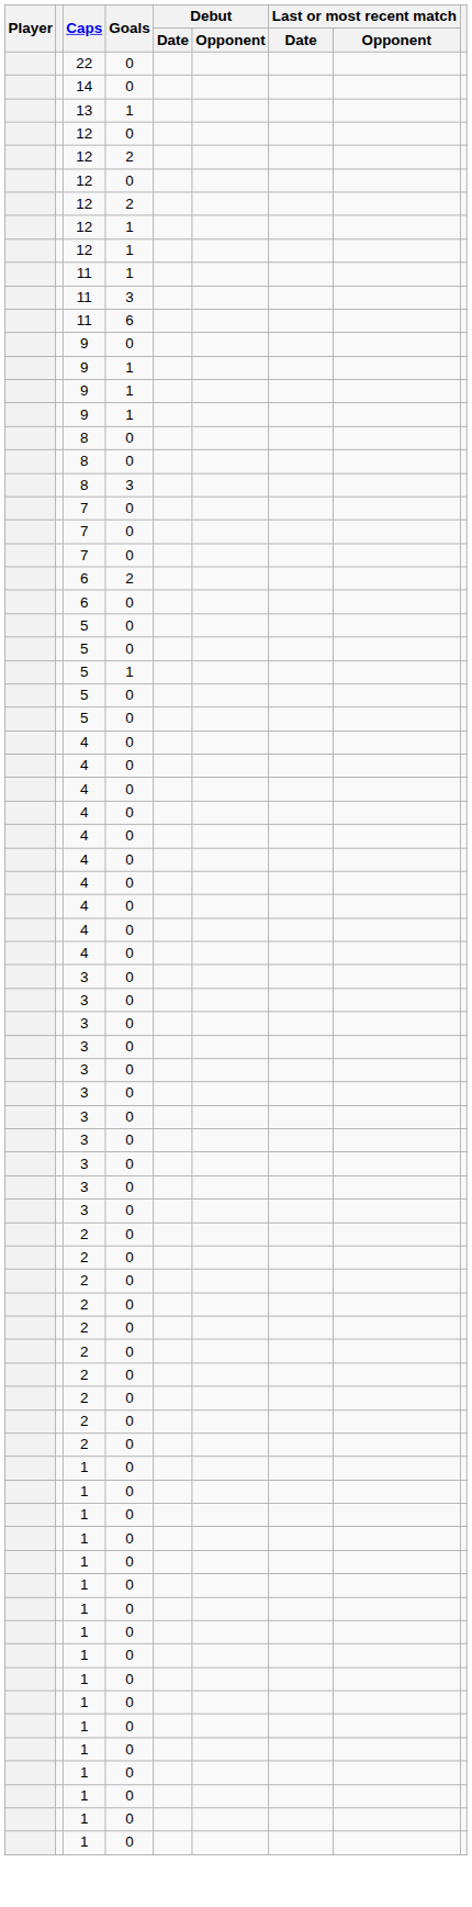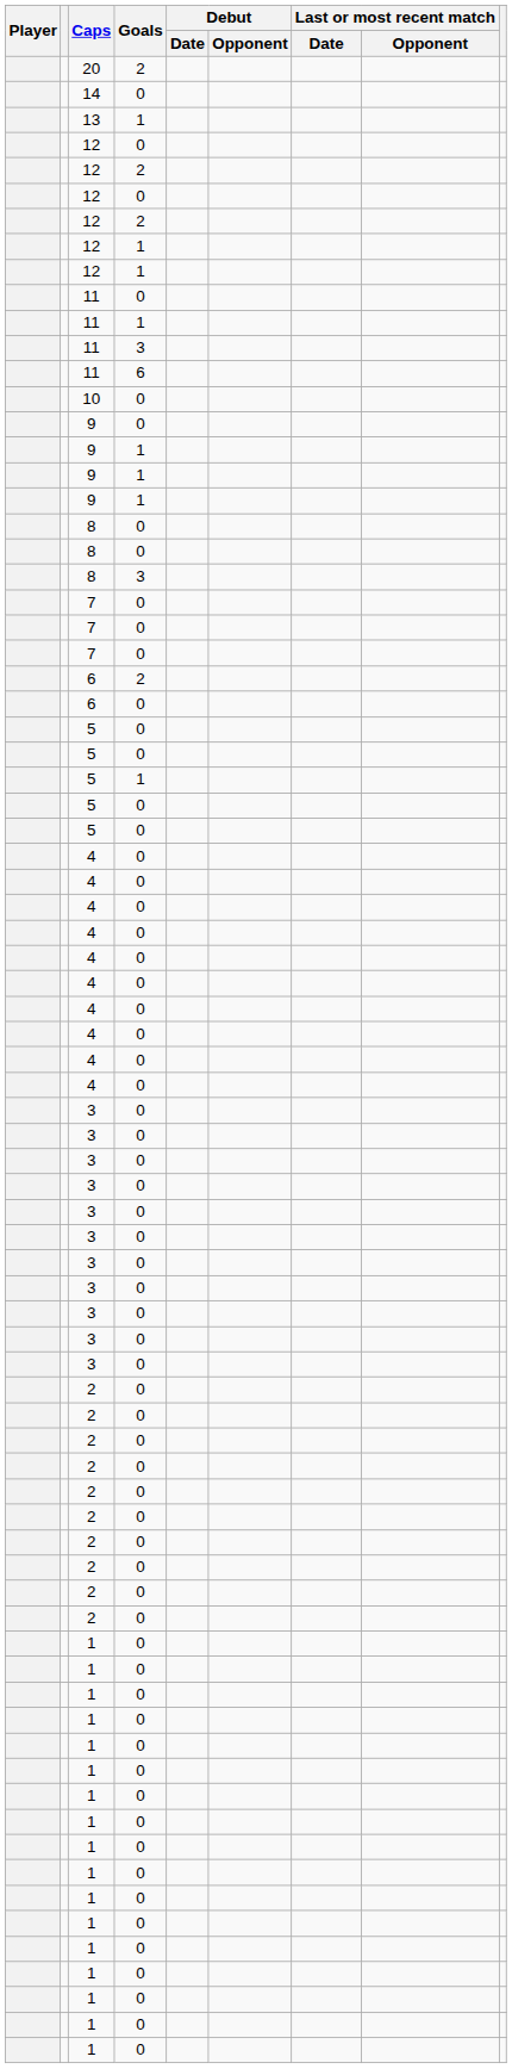 <table class="wikitable plainrowheaders sortable" style=text-align:center>
 <tr>
 <th scope=col rowspan=2>Player</th>
 <th scope=col rowspan=2></th>
 <th scope=col rowspan=2><a href='#'>Caps</a></th>
 <th scope=col rowspan=2>Goals</th>
 <th scope=col colspan=2>Debut</th>
 <th scope=col colspan=2>Last or most recent match</th>
 <th scope=col rowspan=2 class=unsortable></th>
 </tr>
 <tr class=unsortable>
 <th scope=col>Date</th>
 <th scope=col>Opponent</th>
 <th scope=col>Date</th>
 <th scope=col>Opponent</th>
 </tr>
 <tr>
 <th scope=row></th>
 <td></td>
-<td>22</td>
-<td>0</td>
+<td>20</td>
+<td>2</td>
 <td align=left></td>
 <td align=left></td>
 <td align=left></td>
 <td align=left></td>
 <td></td>
 </tr>
 <tr>
 <th scope=row></th>
 <td></td>
 <td>14</td>
 <td>0</td>
 <td align=left></td>
 <td align=left></td>
 <td align=left></td>
 <td align=left></td>
 <td></td>
 </tr>
 <tr>
 <th scope=row></th>
 <td></td>
 <td>13</td>
 <td>1</td>
 <td align=left></td>
 <td align=left></td>
 <td align=left></td>
 <td align=left></td>
 <td></td>
 </tr>
 <tr>
 <th scope=row></th>
 <td></td>
 <td>12</td>
 <td>0</td>
 <td align=left></td>
 <td align=left></td>
 <td align=left></td>
 <td align=left></td>
 <td></td>
 </tr>
 <tr>
 <th scope=row></th>
 <td></td>
 <td>12</td>
 <td>2</td>
 <td align=left></td>
 <td align=left></td>
 <td align=left></td>
 <td align=left></td>
 <td></td>
 </tr>
 <tr>
 <th scope=row></th>
 <td></td>
 <td>12</td>
 <td>0</td>
 <td align=left></td>
 <td align=left></td>
 <td align=left></td>
 <td align=left></td>
 <td></td>
 </tr>
 <tr>
 <th scope=row></th>
 <td></td>
 <td>12</td>
 <td>2</td>
 <td align=left></td>
 <td align=left></td>
 <td align=left></td>
 <td align=left></td>
 <td></td>
 </tr>
 <tr>
 <th scope=row></th>
 <td></td>
 <td>12</td>
 <td>1</td>
 <td align=left></td>
 <td align=left></td>
 <td align=left></td>
 <td align=left></td>
 <td></td>
 </tr>
 <tr>
 <th scope=row></th>
 <td></td>
 <td>12</td>
 <td>1</td>
 <td align=left></td>
 <td align=left></td>
 <td align=left></td>
 <td align=left></td>
 <td></td>
 </tr>
 <tr>
 <th scope=row></th>
 <td></td>
 <td>11</td>
+<td>0</td>
+<td align=left></td>
+<td align=left></td>
+<td align=left></td>
+<td align=left></td>
+<td></td>
+</tr>
+<tr>
+<th scope=row></th>
+<td></td>
+<td>11</td>
 <td>1</td>
 <td align=left></td>
 <td align=left></td>
 <td align=left></td>
 <td align=left></td>
 <td></td>
 </tr>
 <tr>
 <th scope=row></th>
 <td></td>
 <td>11</td>
 <td>3</td>
 <td align=left></td>
 <td align=left></td>
 <td align=left></td>
 <td align=left></td>
 <td></td>
 </tr>
 <tr>
 <th scope=row></th>
 <td></td>
 <td>11</td>
 <td>6</td>
+<td align=left></td>
+<td align=left></td>
+<td align=left></td>
+<td align=left></td>
+<td></td>
+</tr>
+<tr>
+<th scope=row></th>
+<td></td>
+<td>10</td>
+<td>0</td>
 <td align=left></td>
 <td align=left></td>
 <td align=left></td>
 <td align=left></td>
 <td></td>
 </tr>
 <tr>
 <th scope=row></th>
 <td></td>
 <td>9</td>
 <td>0</td>
 <td align=left></td>
 <td align=left></td>
 <td align=left></td>
 <td align=left></td>
 <td></td>
 </tr>
 <tr>
 <th scope=row></th>
 <td></td>
 <td>9</td>
 <td>1</td>
 <td align=left></td>
 <td align=left></td>
 <td align=left></td>
 <td align=left></td>
 <td></td>
 </tr>
 <tr>
 <th scope=row></th>
 <td></td>
 <td>9</td>
 <td>1</td>
 <td align=left></td>
 <td align=left></td>
 <td align=left></td>
 <td align=left></td>
 <td></td>
 </tr>
 <tr>
 <th scope=row></th>
 <td></td>
 <td>9</td>
 <td>1</td>
 <td align=left></td>
 <td align=left></td>
 <td align=left></td>
 <td align=left></td>
 <td></td>
 </tr>
 <tr>
 <th scope=row></th>
 <td></td>
 <td>8</td>
 <td>0</td>
 <td align=left></td>
 <td align=left></td>
 <td align=left></td>
 <td align=left></td>
 <td></td>
 </tr>
 <tr>
 <th scope=row></th>
 <td></td>
 <td>8</td>
 <td>0</td>
 <td align=left></td>
 <td align=left></td>
 <td align=left></td>
 <td align=left></td>
 <td></td>
 </tr>
 <tr>
 <th scope=row></th>
 <td></td>
 <td>8</td>
 <td>3</td>
 <td align=left></td>
 <td align=left></td>
 <td align=left></td>
 <td align=left></td>
 <td></td>
 </tr>
 <tr>
 <th scope=row></th>
 <td></td>
 <td>7</td>
 <td>0</td>
 <td align=left></td>
 <td align=left></td>
 <td align=left></td>
 <td align=left></td>
 <td></td>
 </tr>
 <tr>
 <th scope=row></th>
 <td></td>
 <td>7</td>
 <td>0</td>
 <td align=left></td>
 <td align=left></td>
 <td align=left></td>
 <td align=left></td>
 <td></td>
 </tr>
 <tr>
 <th scope=row></th>
 <td></td>
 <td>7</td>
 <td>0</td>
 <td align=left></td>
 <td align=left></td>
 <td align=left></td>
 <td align=left></td>
 <td></td>
 </tr>
 <tr>
 <th scope=row></th>
 <td></td>
 <td>6</td>
 <td>2</td>
 <td align=left></td>
 <td align=left></td>
 <td align=left></td>
 <td align=left></td>
 <td></td>
 </tr>
 <tr>
 <th scope=row></th>
 <td></td>
 <td>6</td>
 <td>0</td>
 <td align=left></td>
 <td align=left></td>
 <td align=left></td>
 <td align=left></td>
 <td></td>
 </tr>
 <tr>
 <th scope=row></th>
 <td></td>
 <td>5</td>
 <td>0</td>
 <td align=left></td>
 <td align=left></td>
 <td align=left></td>
 <td align=left></td>
 <td></td>
 </tr>
 <tr>
 <th scope=row></th>
 <td></td>
 <td>5</td>
 <td>0</td>
 <td align=left></td>
 <td align=left></td>
 <td align=left></td>
 <td align=left></td>
 <td></td>
 </tr>
 <tr>
 <th scope=row></th>
 <td></td>
 <td>5</td>
 <td>1</td>
 <td align=left></td>
 <td align=left></td>
 <td align=left></td>
 <td align=left></td>
 <td></td>
 </tr>
 <tr>
 <th scope=row></th>
 <td></td>
 <td>5</td>
 <td>0</td>
 <td align=left></td>
 <td align=left></td>
 <td align=left></td>
 <td align=left></td>
 <td></td>
 </tr>
 <tr>
 <th scope=row></th>
 <td></td>
 <td>5</td>
 <td>0</td>
 <td align=left></td>
 <td align=left></td>
 <td align=left></td>
 <td align=left></td>
 <td></td>
 </tr>
 <tr>
 <th scope=row></th>
 <td></td>
 <td>4</td>
 <td>0</td>
 <td align=left></td>
 <td align=left></td>
 <td align=left></td>
 <td align=left></td>
 <td></td>
 </tr>
 <tr>
 <th scope=row></th>
 <td></td>
 <td>4</td>
 <td>0</td>
 <td align=left></td>
 <td align=left></td>
 <td align=left></td>
 <td align=left></td>
 <td></td>
 </tr>
 <tr>
 <th scope=row></th>
 <td></td>
 <td>4</td>
 <td>0</td>
 <td align=left></td>
 <td align=left></td>
 <td align=left></td>
 <td align=left></td>
 <td></td>
 </tr>
 <tr>
 <th scope=row></th>
 <td></td>
 <td>4</td>
 <td>0</td>
 <td align=left></td>
 <td align=left></td>
 <td align=left></td>
 <td align=left></td>
 <td></td>
 </tr>
 <tr>
 <th scope=row></th>
 <td></td>
 <td>4</td>
 <td>0</td>
 <td align=left></td>
 <td align=left></td>
 <td align=left></td>
 <td align=left></td>
 <td></td>
 </tr>
 <tr>
 <th scope=row></th>
 <td></td>
 <td>4</td>
 <td>0</td>
 <td align=left></td>
 <td align=left></td>
 <td align=left></td>
 <td align=left></td>
 <td></td>
 </tr>
 <tr>
 <th scope=row></th>
 <td></td>
 <td>4</td>
 <td>0</td>
 <td align=left></td>
 <td align=left></td>
 <td align=left></td>
 <td align=left></td>
 <td></td>
 </tr>
 <tr>
 <th scope=row></th>
 <td></td>
 <td>4</td>
 <td>0</td>
 <td align=left></td>
 <td align=left></td>
 <td align=left></td>
 <td align=left></td>
 <td></td>
 </tr>
 <tr>
 <th scope=row></th>
 <td></td>
 <td>4</td>
 <td>0</td>
 <td align=left></td>
 <td align=left></td>
 <td align=left></td>
 <td align=left></td>
 <td></td>
 </tr>
 <tr>
 <th scope=row></th>
 <td></td>
 <td>4</td>
 <td>0</td>
 <td align=left></td>
 <td align=left></td>
 <td align=left></td>
 <td align=left></td>
 <td></td>
 </tr>
 <tr>
 <th scope=row></th>
 <td></td>
 <td>3</td>
 <td>0</td>
 <td align=left></td>
 <td align=left></td>
 <td align=left></td>
 <td align=left></td>
 <td></td>
 </tr>
 <tr>
 <th scope=row></th>
 <td></td>
 <td>3</td>
 <td>0</td>
 <td align=left></td>
 <td align=left></td>
 <td align=left></td>
 <td align=left></td>
 <td></td>
 </tr>
 <tr>
 <th scope=row></th>
 <td></td>
 <td>3</td>
 <td>0</td>
 <td align=left></td>
 <td align=left></td>
 <td align=left></td>
 <td align=left></td>
 <td></td>
 </tr>
 <tr>
 <th scope=row></th>
 <td></td>
 <td>3</td>
 <td>0</td>
 <td align=left></td>
 <td align=left></td>
 <td align=left></td>
 <td align=left></td>
 <td></td>
 </tr>
 <tr>
 <th scope=row></th>
 <td></td>
 <td>3</td>
 <td>0</td>
 <td align=left></td>
 <td align=left></td>
 <td align=left></td>
 <td align=left></td>
 <td></td>
 </tr>
 <tr>
 <th scope=row></th>
 <td></td>
 <td>3</td>
 <td>0</td>
 <td align=left></td>
 <td align=left></td>
 <td align=left></td>
 <td align=left></td>
 <td></td>
 </tr>
 <tr>
 <th scope=row></th>
 <td></td>
 <td>3</td>
 <td>0</td>
 <td align=left></td>
 <td align=left></td>
 <td align=left></td>
 <td align=left></td>
 <td></td>
 </tr>
 <tr>
 <th scope=row></th>
 <td></td>
 <td>3</td>
 <td>0</td>
 <td align=left></td>
 <td align=left></td>
 <td align=left></td>
 <td align=left></td>
 <td></td>
 </tr>
 <tr>
 <th scope=row></th>
 <td></td>
 <td>3</td>
 <td>0</td>
 <td align=left></td>
 <td align=left></td>
 <td align=left></td>
 <td align=left></td>
 <td></td>
 </tr>
 <tr>
 <th scope=row></th>
 <td></td>
 <td>3</td>
 <td>0</td>
 <td align=left></td>
 <td align=left></td>
 <td align=left></td>
 <td align=left></td>
 <td></td>
 </tr>
 <tr>
 <th scope=row></th>
 <td></td>
 <td>3</td>
 <td>0</td>
 <td align=left></td>
 <td align=left></td>
 <td align=left></td>
 <td align=left></td>
 <td></td>
 </tr>
 <tr>
 <th scope=row></th>
 <td></td>
 <td>2</td>
 <td>0</td>
 <td align=left></td>
 <td align=left></td>
 <td align=left></td>
 <td align=left></td>
 <td></td>
 </tr>
 <tr>
 <th scope=row></th>
 <td></td>
 <td>2</td>
 <td>0</td>
 <td align=left></td>
 <td align=left></td>
 <td align=left></td>
 <td align=left></td>
 <td></td>
 </tr>
 <tr>
 <th scope=row></th>
 <td></td>
 <td>2</td>
 <td>0</td>
 <td align=left></td>
 <td align=left></td>
 <td align=left></td>
 <td align=left></td>
 <td></td>
 </tr>
 <tr>
 <th scope=row></th>
 <td></td>
 <td>2</td>
 <td>0</td>
 <td align=left></td>
 <td align=left></td>
 <td align=left></td>
 <td align=left></td>
 <td></td>
 </tr>
 <tr>
 <th scope=row></th>
 <td></td>
 <td>2</td>
 <td>0</td>
 <td align=left></td>
 <td align=left></td>
 <td align=left></td>
 <td align=left></td>
 <td></td>
 </tr>
 <tr>
 <th scope=row></th>
 <td></td>
 <td>2</td>
 <td>0</td>
 <td align=left></td>
 <td align=left></td>
 <td align=left></td>
 <td align=left></td>
 <td></td>
 </tr>
 <tr>
 <th scope=row></th>
 <td></td>
 <td>2</td>
 <td>0</td>
 <td align=left></td>
 <td align=left></td>
 <td align=left></td>
 <td align=left></td>
 <td></td>
 </tr>
 <tr>
 <th scope=row></th>
 <td></td>
 <td>2</td>
 <td>0</td>
 <td align=left></td>
 <td align=left></td>
 <td align=left></td>
 <td align=left></td>
 <td></td>
 </tr>
 <tr>
 <th scope=row></th>
 <td></td>
 <td>2</td>
 <td>0</td>
 <td align=left></td>
 <td align=left></td>
 <td align=left></td>
 <td align=left></td>
 <td></td>
 </tr>
 <tr>
 <th scope=row></th>
 <td></td>
 <td>2</td>
 <td>0</td>
 <td align=left></td>
 <td align=left></td>
 <td align=left></td>
 <td align=left></td>
 <td></td>
 </tr>
 <tr>
 <th scope=row></th>
 <td></td>
 <td>1</td>
 <td>0</td>
 <td align=left></td>
 <td align=left></td>
 <td align=left></td>
 <td align=left></td>
 <td></td>
 </tr>
 <tr>
 <th scope=row></th>
 <td></td>
 <td>1</td>
 <td>0</td>
 <td align=left></td>
 <td align=left></td>
 <td align=left></td>
 <td align=left></td>
 <td></td>
 </tr>
 <tr>
 <th scope=row></th>
 <td></td>
 <td>1</td>
 <td>0</td>
 <td align=left></td>
 <td align=left></td>
 <td align=left></td>
 <td align=left></td>
 <td></td>
 </tr>
 <tr>
 <th scope=row></th>
 <td></td>
 <td>1</td>
 <td>0</td>
 <td align=left></td>
 <td align=left></td>
 <td align=left></td>
 <td align=left></td>
 <td></td>
 </tr>
 <tr>
 <th scope=row></th>
 <td></td>
 <td>1</td>
 <td>0</td>
 <td align=left></td>
 <td align=left></td>
 <td align=left></td>
 <td align=left></td>
 <td></td>
 </tr>
 <tr>
 <th scope=row></th>
 <td></td>
 <td>1</td>
 <td>0</td>
 <td align=left></td>
 <td align=left></td>
 <td align=left></td>
 <td align=left></td>
 <td></td>
 </tr>
 <tr>
 <th scope=row></th>
 <td></td>
 <td>1</td>
 <td>0</td>
 <td align=left></td>
 <td align=left></td>
 <td align=left></td>
 <td align=left></td>
 <td></td>
 </tr>
 <tr>
 <th scope=row></th>
 <td></td>
 <td>1</td>
 <td>0</td>
 <td align=left></td>
 <td align=left></td>
 <td align=left></td>
 <td align=left></td>
 <td></td>
 </tr>
 <tr>
 <th scope=row></th>
 <td></td>
 <td>1</td>
 <td>0</td>
 <td align=left></td>
 <td align=left></td>
 <td align=left></td>
 <td align=left></td>
 <td></td>
 </tr>
 <tr>
 <th scope=row></th>
 <td></td>
 <td>1</td>
 <td>0</td>
 <td align=left></td>
 <td align=left></td>
 <td align=left></td>
 <td align=left></td>
 <td></td>
 </tr>
 <tr>
 <th scope=row></th>
 <td></td>
 <td>1</td>
 <td>0</td>
 <td align=left></td>
 <td align=left></td>
 <td align=left></td>
 <td align=left></td>
 <td></td>
 </tr>
 <tr>
 <th scope=row></th>
 <td></td>
 <td>1</td>
 <td>0</td>
 <td align=left></td>
 <td align=left></td>
 <td align=left></td>
 <td align=left></td>
 <td></td>
 </tr>
 <tr>
 <th scope=row></th>
 <td></td>
 <td>1</td>
 <td>0</td>
 <td align=left></td>
 <td align=left></td>
 <td align=left></td>
 <td align=left></td>
 <td></td>
 </tr>
 <tr>
 <th scope=row></th>
 <td></td>
 <td>1</td>
 <td>0</td>
 <td align=left></td>
 <td align=left></td>
 <td align=left></td>
 <td align=left></td>
 <td></td>
 </tr>
 <tr>
 <th scope=row></th>
 <td></td>
 <td>1</td>
 <td>0</td>
 <td align=left></td>
 <td align=left></td>
 <td align=left></td>
 <td align=left></td>
 <td></td>
 </tr>
 <tr>
 <th scope=row></th>
 <td></td>
 <td>1</td>
 <td>0</td>
 <td align=left></td>
 <td align=left></td>
 <td align=left></td>
 <td align=left></td>
 <td></td>
 </tr>
 <tr>
 <th scope=row></th>
 <td></td>
 <td>1</td>
 <td>0</td>
 <td align=left></td>
 <td align=left></td>
 <td align=left></td>
 <td align=left></td>
 <td></td>
 </tr>
 </table>
